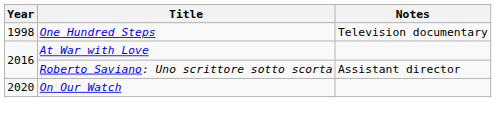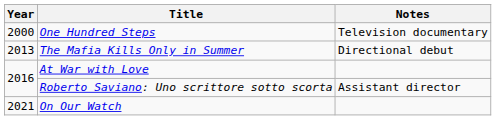 <table class="wikitable plainrowheaders sortable">
 <tr>
 <th scope="col">Year</th>
 <th scope="col">Title</th>
 <th scope="col" class="unsortable">Notes</th>
 </tr>
 <tr>
-<td>1998</td>
+<td>2000</td>
 <td><em><a href='#'>One Hundred Steps</a></em></td>
 <td>Television documentary</td>
+</tr>
+<tr>
+<td>2013</td>
+<td><em><a href='#'>The Mafia Kills Only in Summer</a></em></td>
+<td>Directional debut</td>
 </tr>
 <tr>
 <td rowspan="2">2016</td>
 <td><em><a href='#'>At War with Love</a></em></td>
 <td></td>
 </tr>
 <tr>
 <td><em><a href='#'>Roberto Saviano</a>: Uno scrittore sotto scorta</em></td>
 <td>Assistant director</td>
 </tr>
 <tr>
-<td>2020</td>
+<td>2021</td>
 <td><em><a href='#'>On Our Watch</a></em></td>
 <td></td>
 </tr>
 </table>
